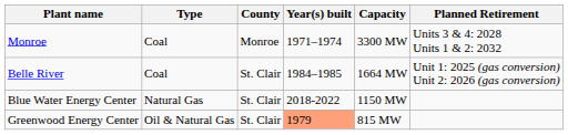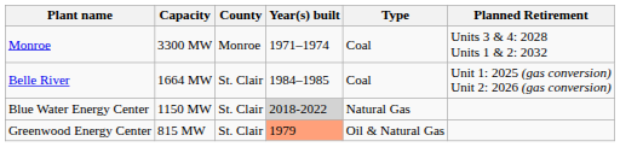 <table class="wikitable">
 <tr>
 <th>Plant name</th>
-<th>Type</th>
+<th>Capacity</th>
 <th>County</th>
 <th>Year(s) built</th>
-<th>Capacity</th>
+<th>Type</th>
 <th>Planned Retirement</th>
 </tr>
 <tr>
 <td><a href='#'>Monroe</a></td>
-<td>Coal</td>
+<td>3300 MW</td>
 <td>Monroe</td>
 <td>1971–1974</td>
-<td>3300 MW</td>
+<td>Coal</td>
 <td>Units 3 & 4: 2028<br>Units 1 & 2: 2032</td>
 </tr>
 <tr>
 <td><a href='#'>Belle River</a></td>
-<td>Coal</td>
+<td>1664 MW</td>
 <td>St. Clair</td>
 <td>1984–1985</td>
-<td>1664 MW</td>
+<td>Coal</td>
 <td>Unit 1: 2025 <em>(gas conversion)</em><br>Unit 2: 2026 <em>(gas conversion)</em></td>
 </tr>
 <tr>
 <td>Blue Water Energy Center</td>
+<td>1150 MW</td>
+<td>St. Clair</td>
+<td style="background: lightgrey;">2018-2022</td>
 <td>Natural Gas</td>
-<td>St. Clair</td>
-<td>2018-2022</td>
-<td>1150 MW</td>
 <td></td>
 </tr>
 <tr>
 <td>Greenwood Energy Center</td>
-<td>Oil & Natural Gas</td>
+<td>815 MW</td>
 <td>St. Clair</td>
 <td style="background: lightsalmon;">1979</td>
-<td>815 MW</td>
+<td>Oil & Natural Gas</td>
 <td></td>
 </tr>
 </table>
